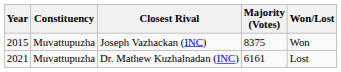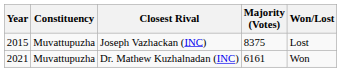 <table class="wikitable">
 <tr>
 <th>Year</th>
 <th>Constituency</th>
 <th>Closest Rival</th>
 <th>Majority<br>(Votes)</th>
 <th>Won/Lost</th>
 </tr>
 <tr>
 <td>2015</td>
 <td>Muvattupuzha</td>
 <td>Joseph Vazhackan (<a href='#'>INC</a>)</td>
 <td>8375</td>
-<td>Won</td>
+<td>Lost</td>
 </tr>
 <tr>
 <td>2021</td>
 <td>Muvattupuzha</td>
 <td>Dr. Mathew Kuzhalnadan (<a href='#'>INC</a>)</td>
 <td>6161</td>
-<td>Lost</td>
+<td>Won</td>
 </tr>
 </table>
